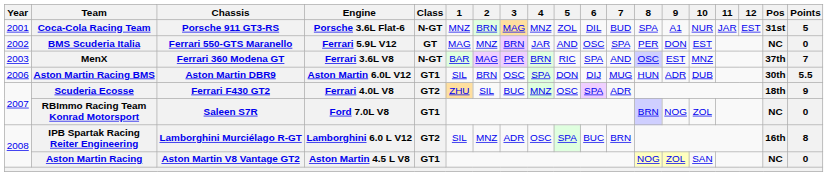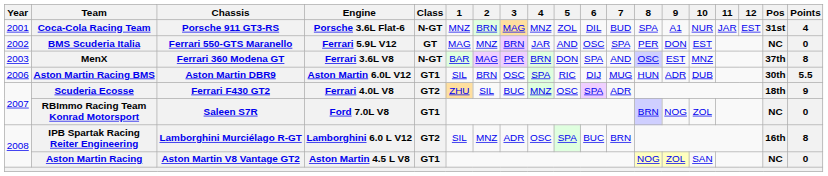 <table class="wikitable" border="1" style="text-align:center; font-size:85%;">
 <tr>
 <th>Year</th>
 <th>Team</th>
 <th>Chassis</th>
 <th>Engine</th>
 <th>Class</th>
 <th>1</th>
 <th>2</th>
 <th>3</th>
 <th>4</th>
 <th>5</th>
 <th>6</th>
 <th>7</th>
 <th>8</th>
 <th>9</th>
 <th>10</th>
 <th>11</th>
 <th>12</th>
 <th>Pos</th>
 <th>Points</th>
 </tr>
 <tr>
 <td><a href='#'>2001</a></td>
 <th nowrap><a href='#'>Coca-Cola Racing Team</a></th>
 <th nowrap><a href='#'>Porsche 911 GT3-RS</a></th>
 <th nowrap><a href='#'>Porsche</a> 3.6L Flat-6</th>
 <th>N-GT</th>
 <td><a href='#'>MNZ</a></td>
 <td style="background:#DFFFDF;"><a href='#'>BRN</a><br></td>
 <td style="background:#FFDF9F;"><a href='#'>MAG</a><br></td>
 <td><a href='#'>MNZ</a></td>
 <td><a href='#'>ZOL</a></td>
 <td><a href='#'>DIL</a></td>
 <td><a href='#'>BUD</a></td>
 <td><a href='#'>SPA</a></td>
 <td><a href='#'>A1</a></td>
 <td><a href='#'>NUR</a></td>
 <td><a href='#'>JAR</a></td>
 <td><a href='#'>EST</a></td>
 <th>31st</th>
-<th>5</th>
+<th>4</th>
 </tr>
 <tr>
 <td><a href='#'>2002</a></td>
 <th nowrap><a href='#'>BMS Scuderia Italia</a></th>
 <th nowrap><a href='#'>Ferrari 550-GTS Maranello</a></th>
 <th nowrap><a href='#'>Ferrari</a> 5.9L V12</th>
 <th>GT</th>
 <td><a href='#'>MAG</a></td>
 <td><a href='#'>MNZ</a></td>
 <td style="background:#EFCFFF;"><a href='#'>BRN</a><br></td>
 <td><a href='#'>JAR</a></td>
 <td><a href='#'>AND</a></td>
 <td><a href='#'>OSC</a></td>
 <td><a href='#'>SPA</a></td>
 <td><a href='#'>PER</a></td>
 <td><a href='#'>DON</a></td>
 <td><a href='#'>EST</a></td>
 <td colspan=2></td>
 <th>NC</th>
 <th>0</th>
 </tr>
 <tr>
 <td><a href='#'>2003</a></td>
 <th>MenX</th>
 <th nowrap><a href='#'>Ferrari 360 Modena GT</a></th>
 <th nowrap><a href='#'>Ferrari</a> 3.6L V8</th>
 <th>N-GT</th>
 <td style="background:#DFFFDF;"><a href='#'>BAR</a><br></td>
 <td style="background:#EFCFFF;"><a href='#'>MAG</a><br></td>
 <td style="background:#EFCFFF;"><a href='#'>PER</a><br></td>
 <td style="background:#DFFFDF;"><a href='#'>BRN</a><br></td>
-<td><a href='#'>RIC</a></td>
+<td><a href='#'>DON</a></td>
 <td><a href='#'>SPA</a></td>
 <td><a href='#'>AND</a></td>
 <td style="background:#CFCFFF;"><a href='#'>OSC</a><br></td>
 <td><a href='#'>EST</a></td>
 <td><a href='#'>MNZ</a></td>
 <td colspan=2></td>
 <th>37th</th>
-<th>7</th>
+<th>8</th>
 </tr>
 <tr>
 <td><a href='#'>2006</a></td>
 <th nowrap><a href='#'>Aston Martin Racing BMS</a></th>
 <th nowrap><a href='#'>Aston Martin DBR9</a></th>
 <th nowrap><a href='#'>Aston Martin</a> 6.0L V12</th>
 <th>GT1</th>
 <td><a href='#'>SIL</a></td>
 <td><a href='#'>BRN</a></td>
 <td><a href='#'>OSC</a></td>
 <td style="background:#DFFFDF;"><a href='#'>SPA</a><br></td>
-<td><a href='#'>DON</a></td>
+<td><a href='#'>RIC</a></td>
 <td><a href='#'>DIJ</a></td>
 <td><a href='#'>MUG</a></td>
 <td><a href='#'>HUN</a></td>
 <td><a href='#'>ADR</a></td>
 <td><a href='#'>DUB</a></td>
 <td colspan=2></td>
 <th>30th</th>
 <th>5.5</th>
 </tr>
 <tr>
 <td rowspan="2"><a href='#'>2007</a></td>
 <th nowrap><a href='#'>Scuderia Ecosse</a></th>
 <th nowrap><a href='#'>Ferrari F430 GT2</a></th>
 <th nowrap><a href='#'>Ferrari</a> 4.0L V8</th>
 <th>GT2</th>
 <td style="background:#FFDF9F;"><a href='#'>ZHU</a><br></td>
 <td><a href='#'>SIL</a></td>
 <td><a href='#'>BUC</a></td>
 <td style="background:#DFFFDF;"><a href='#'>MNZ</a><br></td>
 <td><a href='#'>OSC</a></td>
 <td style="background:#EFCFFF;"><a href='#'>SPA</a><br></td>
 <td><a href='#'>ADR</a></td>
 <td colspan=5></td>
 <th>18th</th>
 <th>9</th>
 </tr>
 <tr>
 <th nowrap>RBImmo Racing Team<br><a href='#'>Konrad Motorsport</a></th>
 <th nowrap><a href='#'>Saleen S7R</a></th>
 <th nowrap><a href='#'>Ford</a> 7.0L V8</th>
 <th>GT1</th>
 <td colspan=7></td>
 <td style="background:#CFCFFF;"><a href='#'>BRN</a><br></td>
 <td><a href='#'>NOG</a></td>
 <td><a href='#'>ZOL</a></td>
 <td colspan=2></td>
 <th>NC</th>
 <th>0</th>
 </tr>
 <tr>
 <td rowspan="2"><a href='#'>2008</a></td>
 <th nowrap>IPB Spartak Racing<br><a href='#'>Reiter Engineering</a></th>
 <th nowrap><a href='#'>Lamborghini Murciélago R-GT</a></th>
 <th nowrap><a href='#'>Lamborghini</a> 6.0 L V12</th>
 <th>GT2</th>
 <td><a href='#'>SIL</a></td>
 <td><a href='#'>MNZ</a></td>
 <td><a href='#'>ADR</a></td>
 <td><a href='#'>OSC</a></td>
 <td style="background:#DFFFDF;"><a href='#'>SPA</a><br></td>
 <td><a href='#'>BUC</a></td>
 <td><a href='#'>BRN</a></td>
 <td colspan=5></td>
 <th>16th</th>
 <th>8</th>
 </tr>
 <tr>
 <th nowrap><a href='#'>Aston Martin Racing</a></th>
 <th nowrap><a href='#'>Aston Martin V8 Vantage GT2</a></th>
 <th nowrap><a href='#'>Aston Martin</a> 4.5 L V8</th>
 <th>GT1</th>
 <td colspan=7></td>
 <td style="background:#FFFFBF;"><a href='#'>NOG</a><br></td>
 <td style="background:#FFFFBF;"><a href='#'>ZOL</a><br></td>
 <td><a href='#'>SAN</a></td>
 <td colspan=2></td>
 <th>NC</th>
 <th>0</th>
 </tr>
 <tr>
 <th colspan="19"></th>
 </tr>
 </table>
